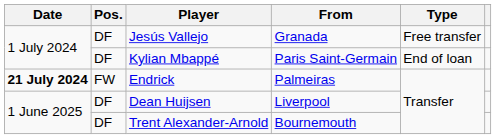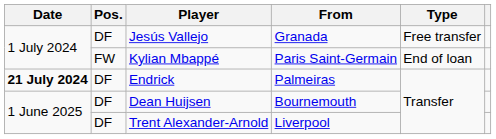 <table class="wikitable">
 <tr>
 <th>Date</th>
 <th>Pos.</th>
 <th>Player</th>
 <th>From</th>
 <th>Type</th>
 <th></th>
 </tr>
 <tr>
 <td rowspan=2>1 July 2024</td>
 <td>DF</td>
 <td> <a href='#'>Jesús Vallejo</a></td>
 <td><a href='#'>Granada</a></td>
 <td>Free transfer</td>
 <td align="center"></td>
 </tr>
 <tr>
-<td>DF</td>
+<td>FW</td>
 <td> <a href='#'>Kylian Mbappé</a></td>
 <td> <a href='#'>Paris Saint-Germain</a></td>
 <td>End of loan</td>
 <td align="center"></td>
 </tr>
 <tr>
 <td><strong>21 July 2024</strong></td>
-<td>FW</td>
+<td>DF</td>
 <td> <a href='#'>Endrick</a></td>
 <td> <a href='#'>Palmeiras</a></td>
 <td rowspan=3>Transfer</td>
 <td align="center"></td>
 </tr>
 <tr>
 <td rowspan=2>1 June 2025</td>
 <td>DF</td>
 <td> <a href='#'>Dean Huijsen</a></td>
-<td> <a href='#'>Liverpool</a></td>
+<td> <a href='#'>Bournemouth</a></td>
 <td align="center"></td>
 </tr>
 <tr>
 <td>DF</td>
 <td> <a href='#'>Trent Alexander-Arnold</a></td>
-<td> <a href='#'>Bournemouth</a></td>
+<td> <a href='#'>Liverpool</a></td>
 <td align="center"></td>
 </tr>
 </table>
